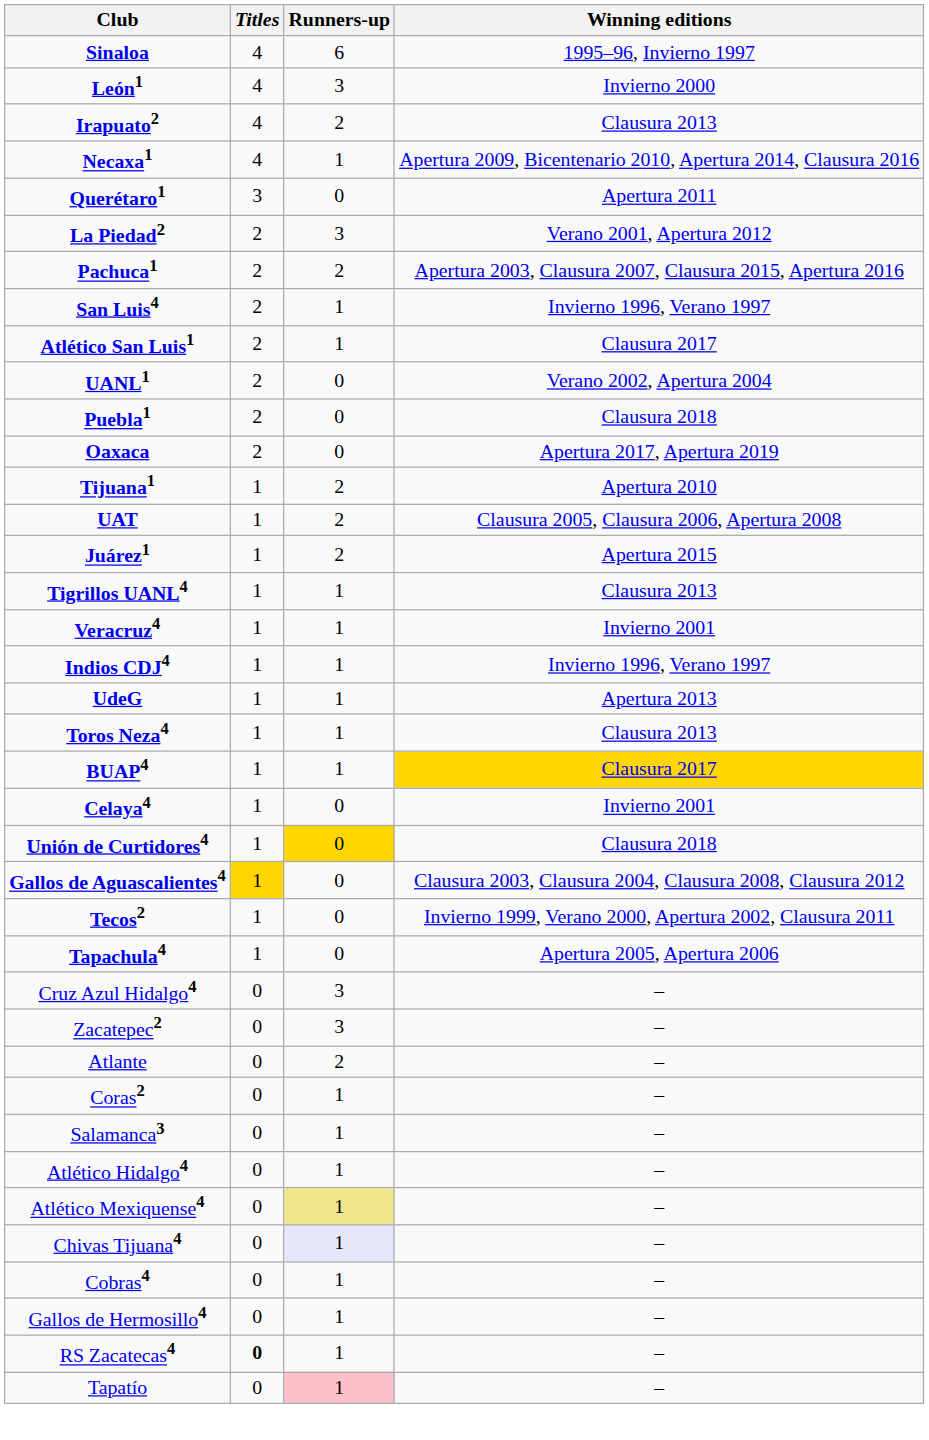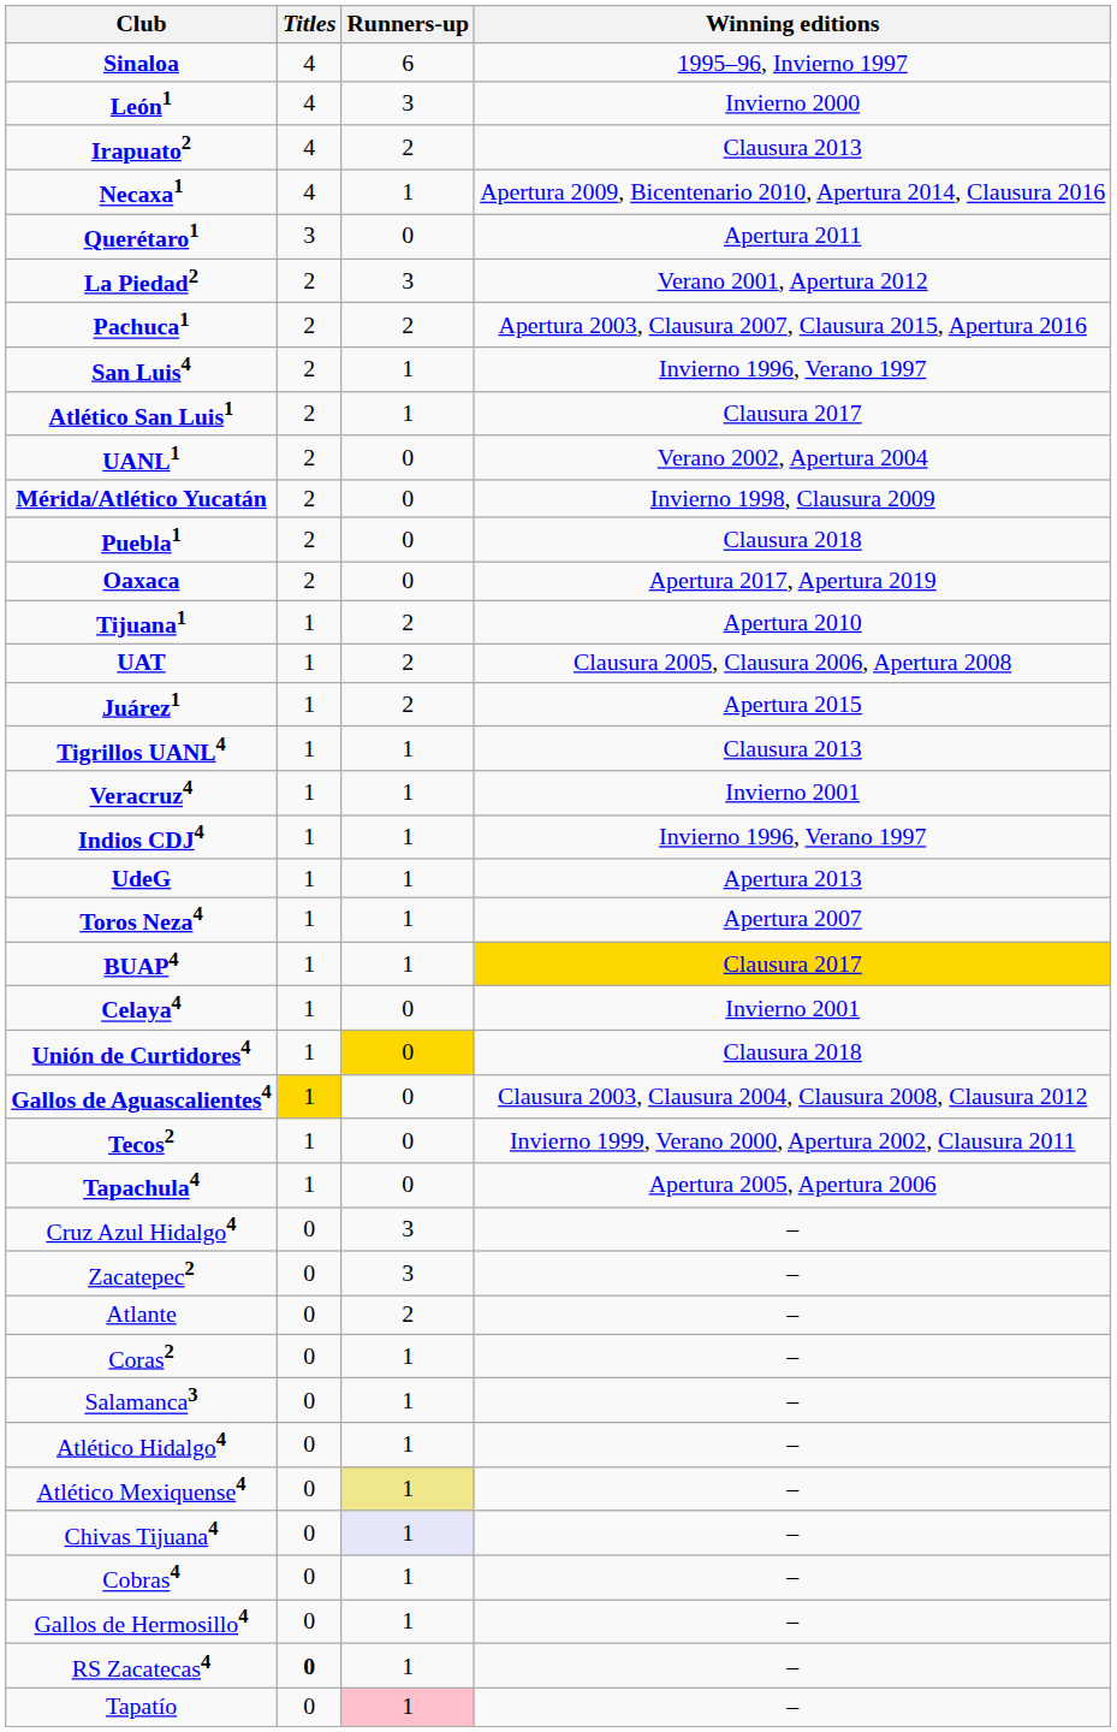 <table class="wikitable" style="text-align: center;">
 <tr>
 <th>Club</th>
 <th><em>Titles</em></th>
 <th>Runners-up</th>
 <th>Winning editions</th>
 </tr>
 <tr>
 <td><strong><a href='#'>Sinaloa</a></strong></td>
 <td>4</td>
 <td>6</td>
 <td><a href='#'>1995–96</a>, <a href='#'>Invierno 1997</a></td>
 </tr>
 <tr>
 <td><strong><a href='#'>León</a></strong><sup><strong>1</strong></sup></td>
 <td>4</td>
 <td>3</td>
 <td><a href='#'>Invierno 2000</a></td>
 </tr>
 <tr>
 <td><strong><a href='#'>Irapuato</a></strong><sup><strong>2</strong></sup></td>
 <td>4</td>
 <td>2</td>
 <td><a href='#'>Clausura 2013</a></td>
 </tr>
 <tr>
 <td><strong><a href='#'>Necaxa</a></strong><sup><strong>1</strong></sup></td>
 <td>4</td>
 <td>1</td>
 <td><a href='#'>Apertura 2009</a>, <a href='#'>Bicentenario 2010</a>, <a href='#'>Apertura 2014</a>, <a href='#'>Clausura 2016</a></td>
 </tr>
 <tr>
 <td><strong><a href='#'>Querétaro</a></strong><sup><strong>1</strong></sup></td>
 <td>3</td>
 <td>0</td>
 <td><a href='#'>Apertura 2011</a></td>
 </tr>
 <tr>
 <td><strong><a href='#'>La Piedad</a></strong><sup><strong>2</strong></sup></td>
 <td>2</td>
 <td>3</td>
 <td><a href='#'>Verano 2001</a>, <a href='#'>Apertura 2012</a></td>
 </tr>
 <tr>
 <td><strong><a href='#'>Pachuca</a></strong><sup><strong>1</strong></sup></td>
 <td>2</td>
 <td>2</td>
 <td><a href='#'>Apertura 2003</a>, <a href='#'>Clausura 2007</a>, <a href='#'>Clausura 2015</a>, <a href='#'>Apertura 2016</a></td>
 </tr>
 <tr>
 <td><strong><a href='#'>San Luis</a></strong><sup><strong>4</strong></sup></td>
 <td>2</td>
 <td>1</td>
 <td><a href='#'>Invierno 1996</a>, <a href='#'>Verano 1997</a></td>
 </tr>
 <tr>
 <td><strong><a href='#'>Atlético San Luis</a></strong><sup><strong>1</strong></sup></td>
 <td>2</td>
 <td>1</td>
 <td><a href='#'>Clausura 2017</a></td>
 </tr>
 <tr>
 <td><strong><a href='#'>UANL</a></strong><sup><strong>1</strong></sup></td>
 <td>2</td>
 <td>0</td>
 <td><a href='#'>Verano 2002</a>, <a href='#'>Apertura 2004</a></td>
 </tr>
 <tr>
+<td><strong><a href='#'>Mérida/Atlético Yucatán</a></strong></td>
+<td>2</td>
+<td>0</td>
+<td><a href='#'>Invierno 1998</a>, <a href='#'>Clausura 2009</a></td>
+</tr>
+<tr>
 <td><strong><a href='#'>Puebla</a></strong><sup><strong>1</strong></sup></td>
 <td>2</td>
 <td>0</td>
 <td><a href='#'>Clausura 2018</a></td>
 </tr>
 <tr>
 <td><strong><a href='#'>Oaxaca</a></strong></td>
 <td>2</td>
 <td>0</td>
 <td><a href='#'>Apertura 2017</a>, <a href='#'>Apertura 2019</a></td>
 </tr>
 <tr>
 <td><strong><a href='#'>Tijuana</a></strong><sup><strong>1</strong></sup></td>
 <td>1</td>
 <td>2</td>
 <td><a href='#'>Apertura 2010</a></td>
 </tr>
 <tr>
 <td><strong><a href='#'>UAT</a></strong></td>
 <td>1</td>
 <td>2</td>
 <td><a href='#'>Clausura 2005</a>, <a href='#'>Clausura 2006</a>, <a href='#'>Apertura 2008</a></td>
 </tr>
 <tr>
 <td><strong><a href='#'>Juárez</a></strong><sup><strong>1</strong></sup></td>
 <td>1</td>
 <td>2</td>
 <td><a href='#'>Apertura 2015</a></td>
 </tr>
 <tr>
 <td><strong><a href='#'>Tigrillos UANL</a></strong><sup><strong>4</strong></sup></td>
 <td>1</td>
 <td>1</td>
 <td><a href='#'>Clausura 2013</a></td>
 </tr>
 <tr>
 <td><strong><a href='#'>Veracruz</a></strong><sup><strong>4</strong></sup></td>
 <td>1</td>
 <td>1</td>
 <td><a href='#'>Invierno 2001</a></td>
 </tr>
 <tr>
 <td><strong><a href='#'>Indios CDJ</a></strong><sup><strong>4</strong></sup></td>
 <td>1</td>
 <td>1</td>
 <td><a href='#'>Invierno 1996</a>, <a href='#'>Verano 1997</a></td>
 </tr>
 <tr>
 <td><strong><a href='#'>UdeG</a></strong></td>
 <td>1</td>
 <td>1</td>
 <td><a href='#'>Apertura 2013</a></td>
 </tr>
 <tr>
 <td><strong><a href='#'>Toros Neza</a></strong><sup><strong>4</strong></sup></td>
 <td align=center>1</td>
 <td align=center>1</td>
-<td><a href='#'>Clausura 2013</a></td>
+<td><a href='#'>Apertura 2007</a></td>
 </tr>
 <tr>
 <td><strong><a href='#'>BUAP</a></strong><sup><strong>4</strong></sup></td>
 <td>1</td>
 <td>1</td>
 <td style="background: gold;"><a href='#'>Clausura 2017</a></td>
 </tr>
 <tr>
 <td><strong><a href='#'>Celaya</a></strong><sup><strong>4</strong></sup></td>
 <td>1</td>
 <td>0</td>
 <td><a href='#'>Invierno 2001</a></td>
 </tr>
 <tr>
 <td><strong><a href='#'>Unión de Curtidores</a></strong><sup><strong>4</strong></sup></td>
 <td>1</td>
 <td style="background: gold;">0</td>
 <td><a href='#'>Clausura 2018</a></td>
 </tr>
 <tr>
 <td><strong><a href='#'>Gallos de Aguascalientes</a></strong><sup><strong>4</strong></sup></td>
 <td style="background: gold;">1</td>
 <td>0</td>
 <td><a href='#'>Clausura 2003</a>, <a href='#'>Clausura 2004</a>, <a href='#'>Clausura 2008</a>, <a href='#'>Clausura 2012</a></td>
 </tr>
 <tr>
 <td><strong><a href='#'>Tecos</a></strong><sup><strong>2</strong></sup></td>
 <td>1</td>
 <td>0</td>
 <td><a href='#'>Invierno 1999</a>, <a href='#'>Verano 2000</a>, <a href='#'>Apertura 2002</a>, <a href='#'>Clausura 2011</a></td>
 </tr>
 <tr>
 <td><strong><a href='#'>Tapachula</a></strong><sup><strong>4</strong></sup></td>
 <td>1</td>
 <td>0</td>
 <td><a href='#'>Apertura 2005</a>, <a href='#'>Apertura 2006</a></td>
 </tr>
 <tr>
 <td><a href='#'>Cruz Azul Hidalgo</a><sup><strong>4</strong></sup></td>
 <td>0</td>
 <td>3</td>
 <td>–</td>
 </tr>
 <tr>
 <td><a href='#'>Zacatepec</a><sup><strong>2</strong></sup></td>
 <td>0</td>
 <td>3</td>
 <td>–</td>
 </tr>
 <tr>
 <td><a href='#'>Atlante</a></td>
 <td>0</td>
 <td>2</td>
 <td>–</td>
 </tr>
 <tr>
 <td><a href='#'>Coras</a><sup><strong>2</strong></sup></td>
 <td>0</td>
 <td>1</td>
 <td>–</td>
 </tr>
 <tr>
 <td><a href='#'>Salamanca</a><sup><strong>3</strong></sup></td>
 <td>0</td>
 <td>1</td>
 <td>–</td>
 </tr>
 <tr>
 <td><a href='#'>Atlético Hidalgo</a><sup><strong>4</strong></sup></td>
 <td>0</td>
 <td>1</td>
 <td>–</td>
 </tr>
 <tr>
 <td><a href='#'>Atlético Mexiquense</a><sup><strong>4</strong></sup></td>
 <td>0</td>
 <td style="background: khaki;">1</td>
 <td>–</td>
 </tr>
 <tr>
 <td><a href='#'>Chivas Tijuana</a><sup><strong>4</strong></sup></td>
 <td>0</td>
 <td style="background: lavender;">1</td>
 <td>–</td>
 </tr>
 <tr>
 <td><a href='#'>Cobras</a><sup><strong>4</strong></sup></td>
 <td>0</td>
 <td>1</td>
 <td>–</td>
 </tr>
 <tr>
 <td><a href='#'>Gallos de Hermosillo</a><sup><strong>4</strong></sup></td>
 <td>0</td>
 <td>1</td>
 <td>–</td>
 </tr>
 <tr>
 <td><a href='#'>RS Zacatecas</a><sup><strong>4</strong></sup></td>
 <td><strong>0</strong></td>
 <td>1</td>
 <td>–</td>
 </tr>
 <tr>
 <td><a href='#'>Tapatío</a></td>
 <td>0</td>
 <td style="background: pink;">1</td>
 <td>–</td>
 </tr>
 </table>
